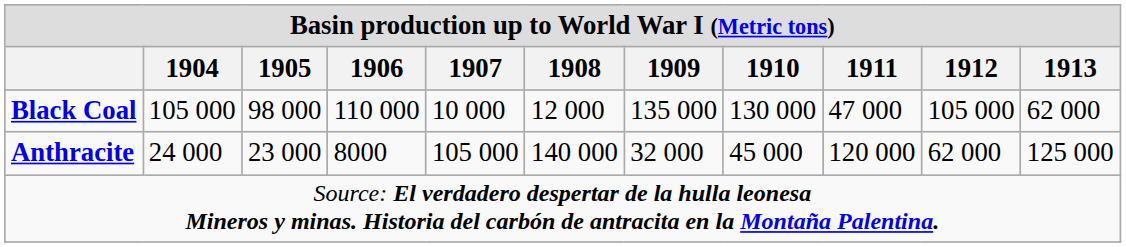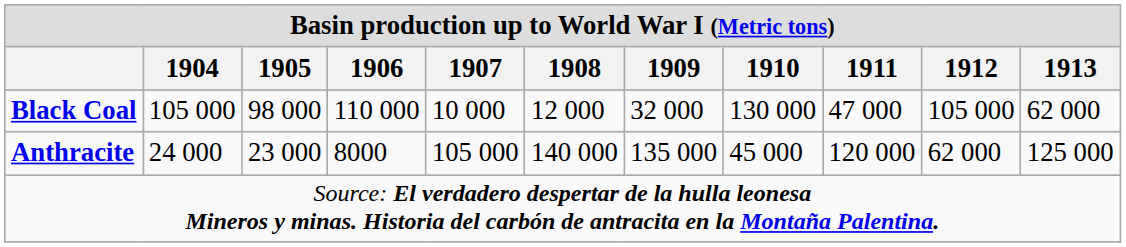 <table class="wikitable">
 <tr>
 <th colspan="14" style="background: #DDDDDD;"> Basin production up to World War I <small>(<a href='#'>Metric tons</a>)</small></th>
 </tr>
 <tr bgcolor="#EFEFEF">
 <th></th>
 <th><strong>1904</strong></th>
 <th><strong>1905</strong></th>
 <th><strong>1906</strong></th>
 <th><strong>1907</strong></th>
 <th><strong>1908</strong></th>
 <th><strong>1909</strong></th>
 <th><strong>1910</strong></th>
 <th><strong>1911</strong></th>
 <th><strong>1912</strong></th>
 <th><strong>1913</strong></th>
 </tr>
 <tr ---->
 <td><strong><a href='#'>Black Coal</a></strong></td>
 <td>105 000</td>
 <td>98 000</td>
 <td>110 000</td>
 <td>10 000</td>
 <td>12 000</td>
-<td>135 000</td>
+<td>32 000</td>
 <td>130 000</td>
 <td>47 000</td>
 <td>105 000</td>
 <td>62 000</td>
 </tr>
 <tr ---->
 <td><strong><a href='#'>Anthracite</a></strong></td>
 <td>24 000</td>
 <td>23 000</td>
 <td>8000</td>
 <td>105 000</td>
 <td>140 000</td>
-<td>32 000</td>
+<td>135 000</td>
 <td>45 000</td>
 <td>120 000</td>
 <td>62 000</td>
 <td>125 000</td>
 </tr>
 <tr>
 <td colspan="14" style="text-align:center;font-size:90%;"><em>Source:</em> <strong><em>El verdadero despertar de la hulla leonesa</em></strong><br><strong><em>Mineros y minas. Historia del carbón de antracita en la <a href='#'>Montaña Palentina</a>.</em></strong></td>
 </tr>
 </table>
